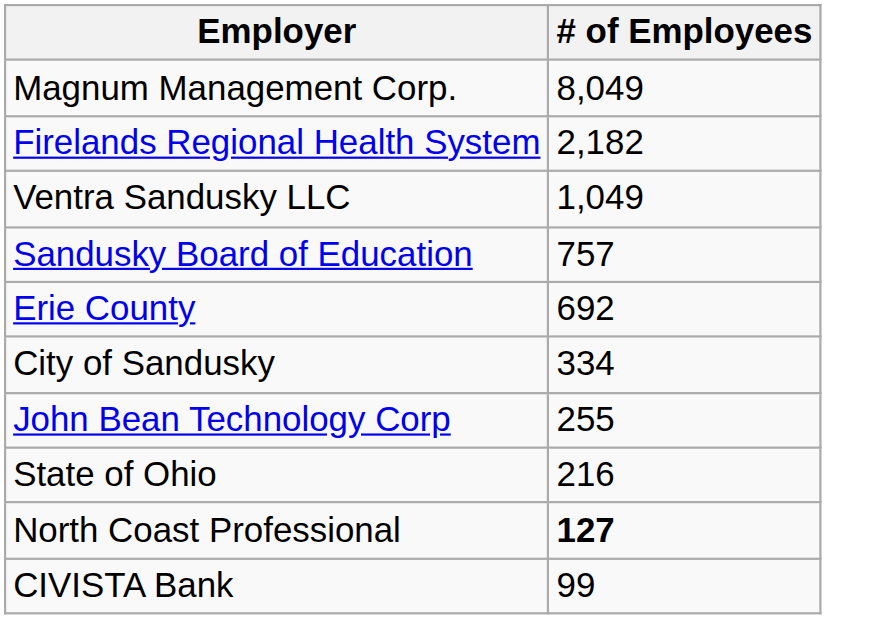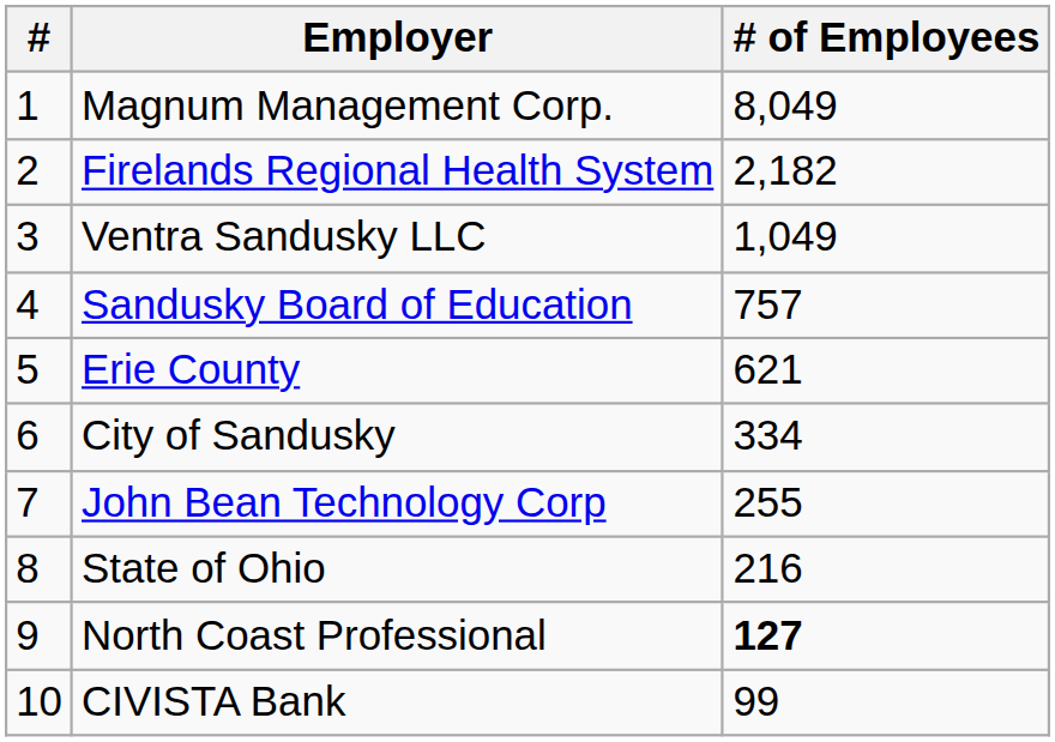 <table class="wikitable">
 <tr>
+<th>#</th>
 <th>Employer</th>
 <th># of Employees</th>
 </tr>
 <tr>
+<td>1</td>
 <td>Magnum Management Corp.</td>
 <td>8,049</td>
 </tr>
 <tr>
+<td>2</td>
 <td><a href='#'>Firelands Regional Health System</a></td>
 <td>2,182</td>
 </tr>
 <tr>
+<td>3</td>
 <td>Ventra Sandusky LLC</td>
 <td>1,049</td>
 </tr>
 <tr>
+<td>4</td>
 <td><a href='#'>Sandusky Board of Education</a></td>
 <td>757</td>
 </tr>
 <tr>
+<td>5</td>
 <td><a href='#'>Erie County</a></td>
-<td>692</td>
+<td>621</td>
 </tr>
 <tr>
+<td>6</td>
 <td>City of Sandusky</td>
 <td>334</td>
 </tr>
 <tr>
+<td>7</td>
 <td><a href='#'>John Bean Technology Corp</a></td>
 <td>255</td>
 </tr>
 <tr>
+<td>8</td>
 <td>State of Ohio</td>
 <td>216</td>
 </tr>
 <tr>
+<td>9</td>
 <td>North Coast Professional</td>
 <td><strong>127</strong></td>
 </tr>
 <tr>
+<td>10</td>
 <td>CIVISTA Bank</td>
 <td>99</td>
 </tr>
 </table>
